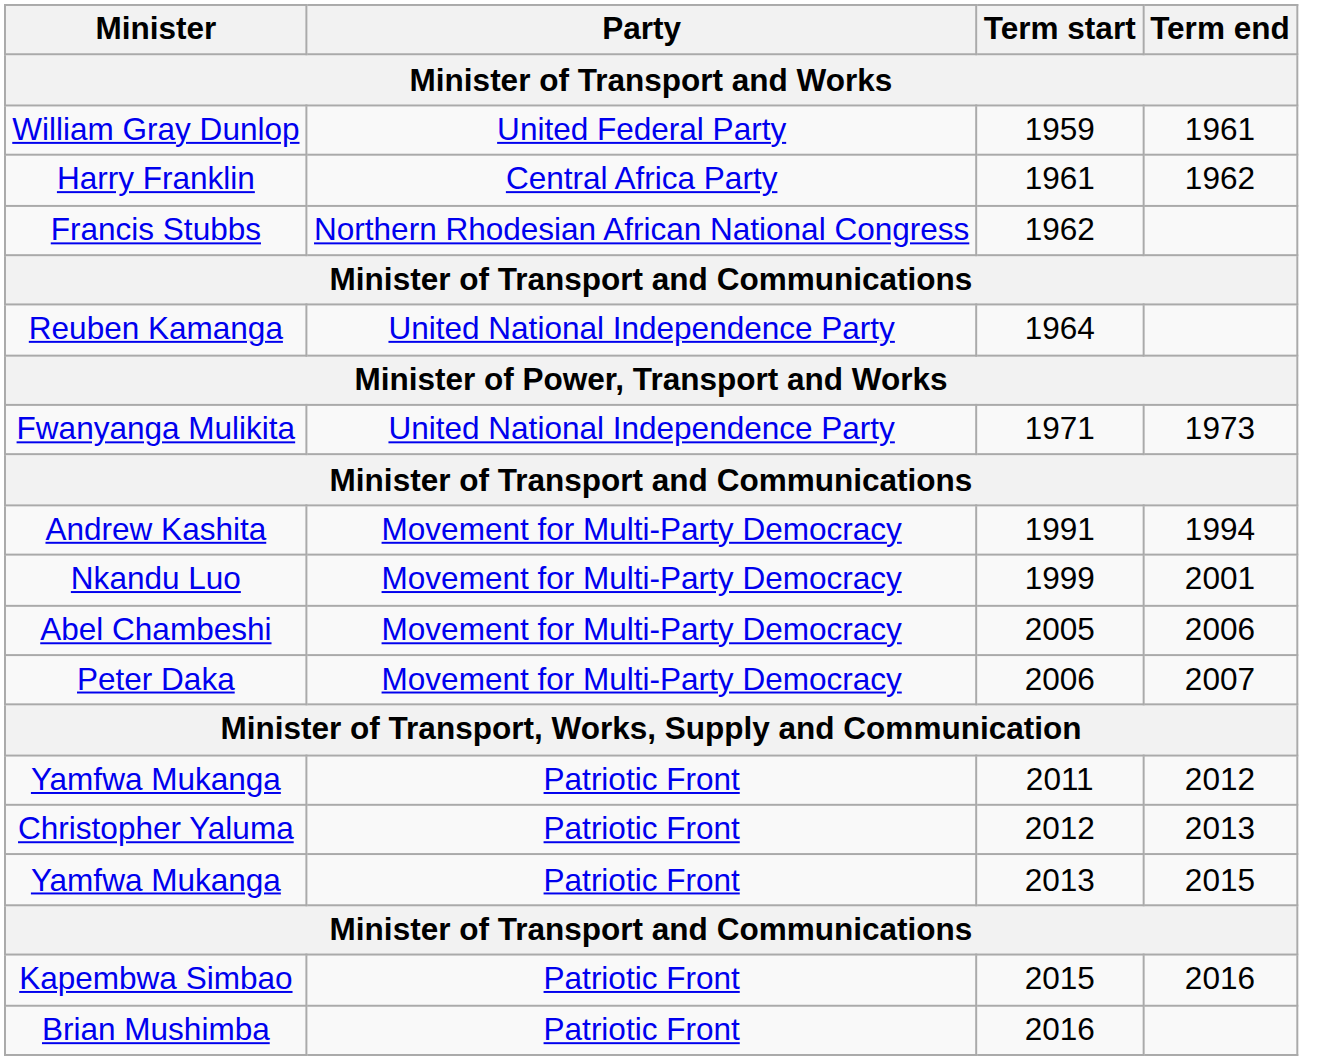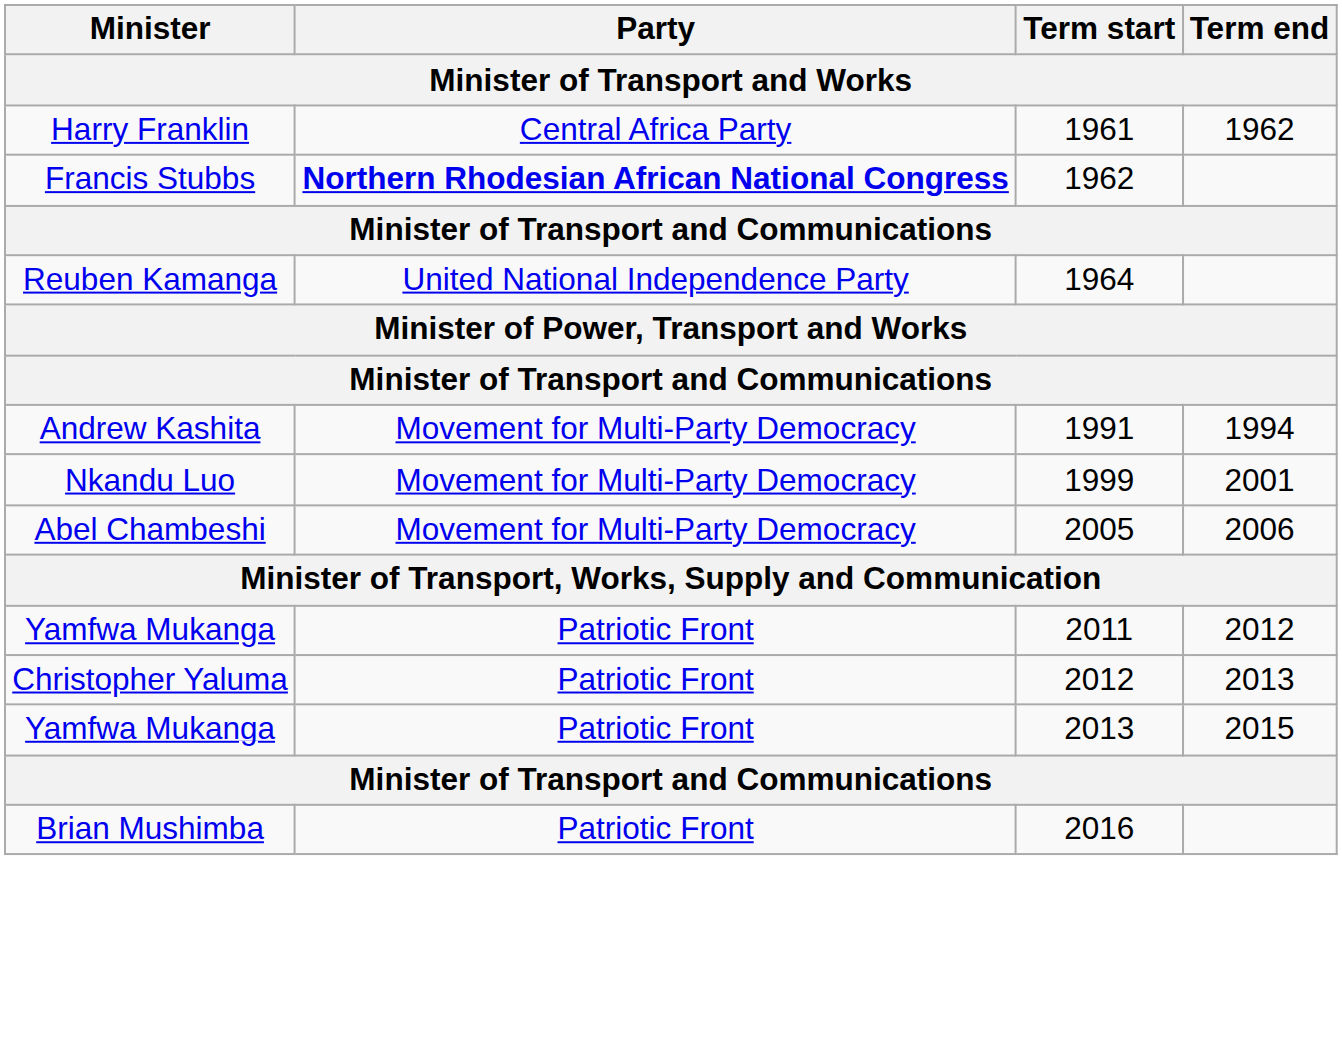 <table class=wikitable style=text-align:center>
 <tr>
 <th>Minister</th>
 <th>Party</th>
 <th>Term start</th>
 <th>Term end</th>
 </tr>
 <tr>
 <th colspan=4>Minister of Transport and Works</th>
 </tr>
 <tr>
-<td><a href='#'>William Gray Dunlop</a></td>
-<td><a href='#'>United Federal Party</a></td>
-<td>1959</td>
-<td>1961</td>
-</tr>
-<tr>
 <td><a href='#'>Harry Franklin</a></td>
 <td><a href='#'>Central Africa Party</a></td>
 <td>1961</td>
 <td>1962</td>
 </tr>
 <tr>
 <td><a href='#'>Francis Stubbs</a></td>
-<td><a href='#'>Northern Rhodesian African National Congress</a></td>
+<td><strong><a href='#'>Northern Rhodesian African National Congress</a></strong></td>
 <td>1962</td>
 <td></td>
 </tr>
 <tr>
 <th colspan=4>Minister of Transport and Communications</th>
 </tr>
 <tr>
 <td><a href='#'>Reuben Kamanga</a></td>
 <td><a href='#'>United National Independence Party</a></td>
 <td>1964</td>
 <td></td>
 </tr>
 <tr>
 <th colspan=4>Minister of Power, Transport and Works</th>
-</tr>
-<tr>
-<td><a href='#'>Fwanyanga Mulikita</a></td>
-<td><a href='#'>United National Independence Party</a></td>
-<td>1971</td>
-<td>1973</td>
 </tr>
 <tr>
 <th colspan=4>Minister of Transport and Communications</th>
 </tr>
 <tr>
 <td><a href='#'>Andrew Kashita</a></td>
 <td><a href='#'>Movement for Multi-Party Democracy</a></td>
 <td>1991</td>
 <td>1994</td>
 </tr>
 <tr>
 <td><a href='#'>Nkandu Luo</a></td>
 <td><a href='#'>Movement for Multi-Party Democracy</a></td>
 <td>1999</td>
 <td>2001</td>
 </tr>
 <tr>
 <td><a href='#'>Abel Chambeshi</a></td>
 <td><a href='#'>Movement for Multi-Party Democracy</a></td>
 <td>2005</td>
 <td>2006</td>
-</tr>
-<tr>
-<td><a href='#'>Peter Daka</a></td>
-<td><a href='#'>Movement for Multi-Party Democracy</a></td>
-<td>2006</td>
-<td>2007</td>
 </tr>
 <tr>
 <th colspan=4>Minister of Transport, Works, Supply and Communication</th>
 </tr>
 <tr>
 <td><a href='#'>Yamfwa Mukanga</a></td>
 <td><a href='#'>Patriotic Front</a></td>
 <td>2011</td>
 <td>2012</td>
 </tr>
 <tr>
 <td><a href='#'>Christopher Yaluma</a></td>
 <td><a href='#'>Patriotic Front</a></td>
 <td>2012</td>
 <td>2013</td>
 </tr>
 <tr>
 <td><a href='#'>Yamfwa Mukanga</a></td>
 <td><a href='#'>Patriotic Front</a></td>
 <td>2013</td>
 <td>2015</td>
 </tr>
 <tr>
 <th colspan=4>Minister of Transport and Communications</th>
 </tr>
 <tr>
-<td><a href='#'>Kapembwa Simbao</a></td>
-<td><a href='#'>Patriotic Front</a></td>
-<td>2015</td>
-<td>2016</td>
-</tr>
-<tr>
 <td><a href='#'>Brian Mushimba</a></td>
 <td><a href='#'>Patriotic Front</a></td>
 <td>2016</td>
 <td></td>
 </tr>
 </table>
